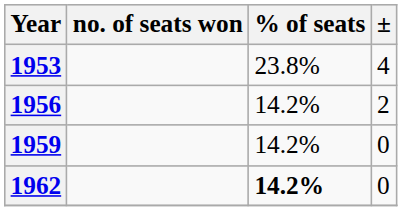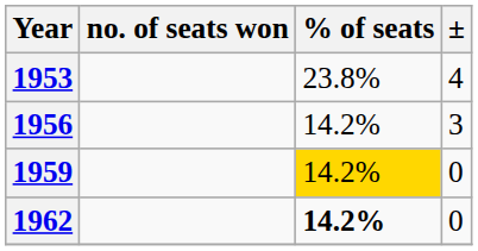 <table class="wikitable">
 <tr>
 <th>Year</th>
 <th>no. of seats won</th>
 <th>% of seats</th>
 <th>±</th>
 </tr>
 <tr>
 <th><a href='#'>1953</a></th>
 <td></td>
 <td>23.8%</td>
 <td> 4</td>
 </tr>
 <tr>
 <th><a href='#'>1956</a></th>
 <td></td>
 <td>14.2%</td>
-<td> 2</td>
+<td> 3</td>
 </tr>
 <tr>
 <th><a href='#'>1959</a></th>
 <td></td>
-<td>14.2%</td>
+<td style="background: gold;">14.2%</td>
 <td> 0</td>
 </tr>
 <tr>
 <th><a href='#'>1962</a></th>
 <td></td>
 <td><strong>14.2%</strong></td>
 <td> 0</td>
 </tr>
 <tr>
 </tr>
 </table>
